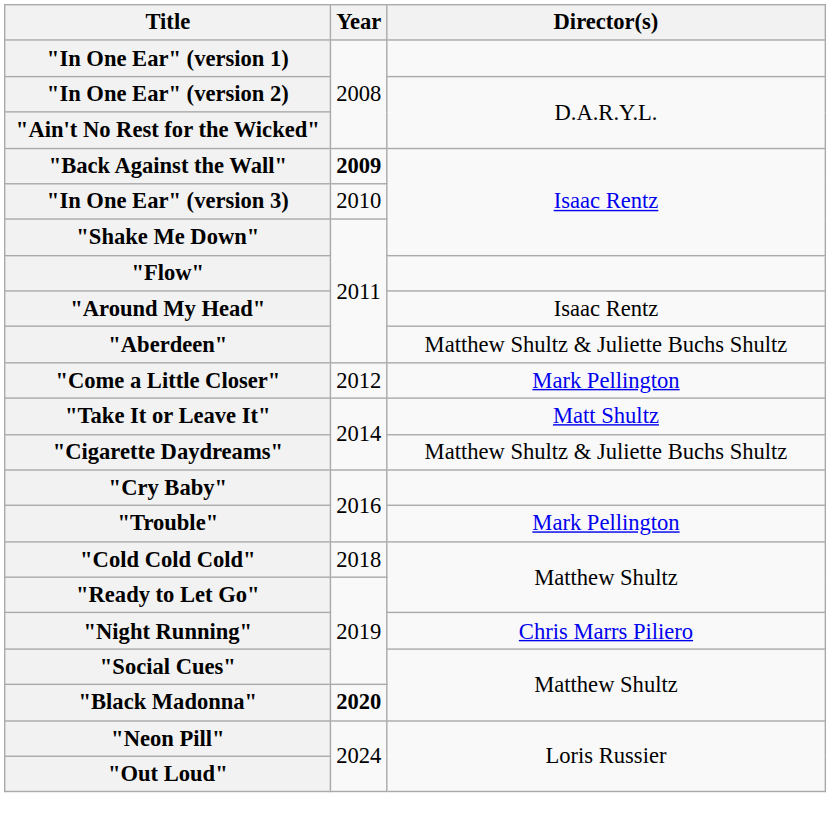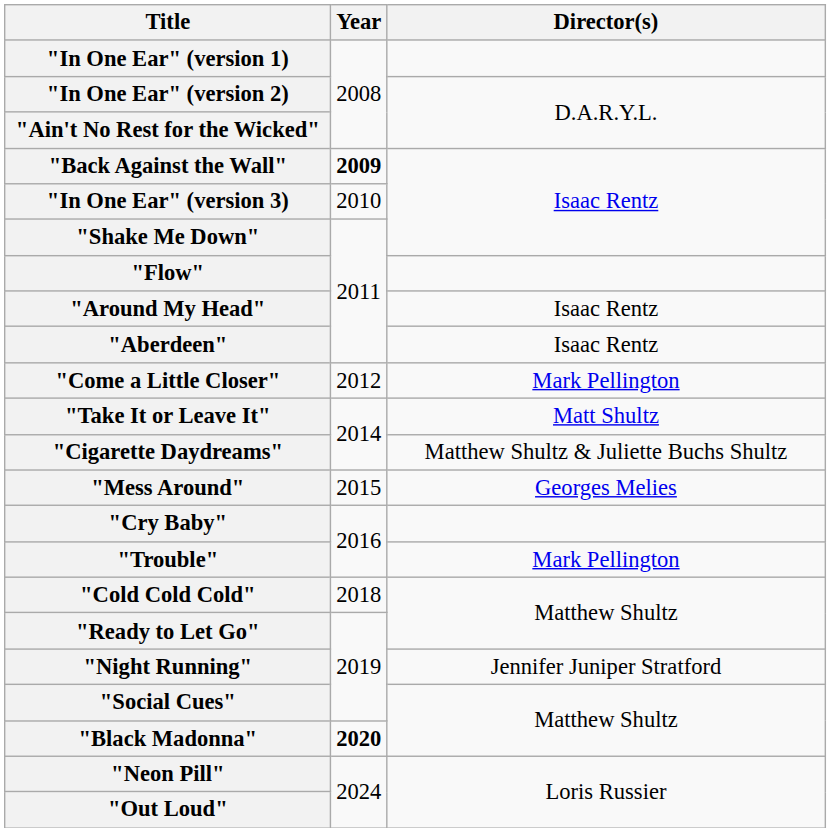 <table class="wikitable plainrowheaders" style="text-align:center;">
 <tr>
 <th scope="col" style="width:14em;">Title</th>
 <th scope="col">Year</th>
 <th scope="col" style="width:19em;">Director(s)</th>
 </tr>
 <tr>
 <th scope="row">"In One Ear" (version 1)</th>
 <td rowspan="3">2008</td>
 <td></td>
 </tr>
 <tr>
 <th scope="row">"In One Ear" (version 2)</th>
 <td rowspan="2">D.A.R.Y.L.</td>
 </tr>
 <tr>
 <th scope="row">"Ain't No Rest for the Wicked"</th>
 </tr>
 <tr>
 <th scope="row">"Back Against the Wall"</th>
 <td><strong>2009</strong></td>
 <td rowspan="3"><a href='#'>Isaac Rentz</a></td>
 </tr>
 <tr>
 <th scope="row">"In One Ear" (version 3)</th>
 <td>2010</td>
 </tr>
 <tr>
 <th scope="row">"Shake Me Down"</th>
 <td rowspan="4">2011</td>
 </tr>
 <tr>
 <th scope="row">"Flow"</th>
 <td></td>
 </tr>
 <tr>
 <th scope="row">"Around My Head"</th>
 <td>Isaac Rentz</td>
 </tr>
 <tr>
 <th scope="row">"Aberdeen"</th>
-<td>Matthew Shultz & Juliette Buchs Shultz</td>
+<td>Isaac Rentz</td>
 </tr>
 <tr>
 <th scope="row">"Come a Little Closer"</th>
 <td>2012</td>
 <td><a href='#'>Mark Pellington</a></td>
 </tr>
 <tr>
 <th scope="row">"Take It or Leave It"</th>
 <td rowspan="2">2014</td>
 <td><a href='#'>Matt Shultz</a></td>
 </tr>
 <tr>
 <th scope="row">"Cigarette Daydreams"</th>
 <td>Matthew Shultz & Juliette Buchs Shultz</td>
+</tr>
+<tr>
+<th scope="row">"Mess Around"</th>
+<td>2015</td>
+<td><a href='#'>Georges Melies</a></td>
 </tr>
 <tr>
 <th scope="row">"Cry Baby"</th>
 <td rowspan="2">2016</td>
 <td></td>
 </tr>
 <tr>
 <th scope="row">"Trouble"</th>
 <td><a href='#'>Mark Pellington</a></td>
 </tr>
 <tr>
 <th scope="row">"Cold Cold Cold"</th>
 <td>2018</td>
 <td rowspan="2">Matthew Shultz</td>
 </tr>
 <tr>
 <th scope="row">"Ready to Let Go"</th>
 <td rowspan="3">2019</td>
 </tr>
 <tr>
 <th scope="row">"Night Running"</th>
-<td><a href='#'>Chris Marrs Piliero</a></td>
+<td>Jennifer Juniper Stratford</td>
 </tr>
 <tr>
 <th scope="row">"Social Cues"</th>
 <td rowspan="2">Matthew Shultz</td>
 </tr>
 <tr>
 <th scope="row">"Black Madonna"</th>
 <td><strong>2020</strong></td>
 </tr>
 <tr>
 <th scope="row">"Neon Pill"</th>
 <td rowspan="2">2024</td>
 <td rowspan="2">Loris Russier</td>
 </tr>
 <tr>
 <th scope="row">"Out Loud"</th>
 </tr>
 </table>
